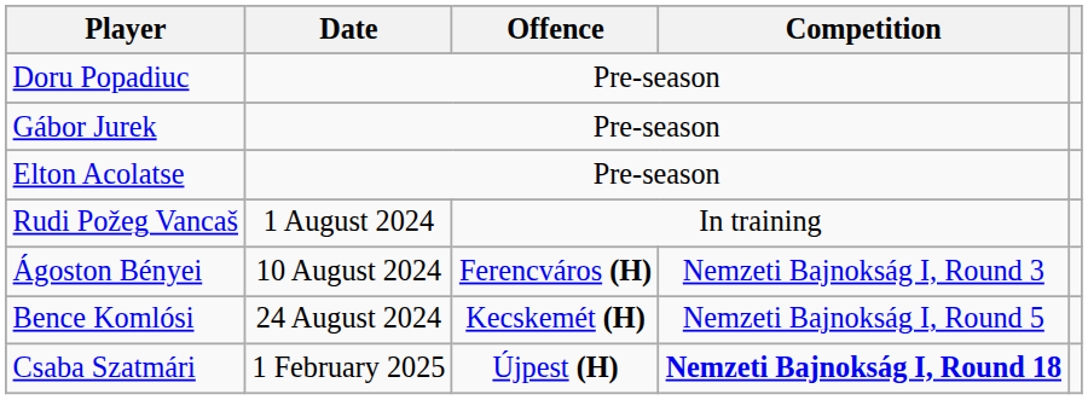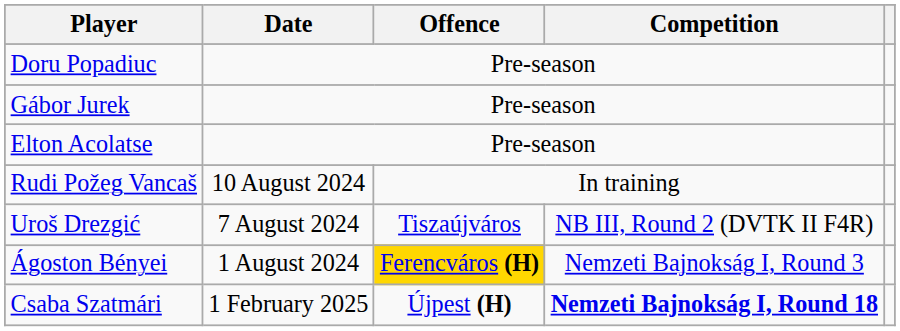 <table class="wikitable zebra" style="text-align:center; font-size:85%;">
 <tr>
 <th>Player</th>
 <th>Date</th>
 <th>Offence</th>
 <th>Competition</th>
 <th></th>
 </tr>
 <tr>
 <td align="left"> <a href='#'>Doru Popadiuc</a></td>
 <td colspan="3">Pre-season</td>
 <td></td>
 </tr>
 <tr>
 <td align="left"> <a href='#'>Gábor Jurek</a></td>
 <td colspan="3">Pre-season</td>
 <td></td>
 </tr>
 <tr>
 <td align="left"> <a href='#'>Elton Acolatse</a></td>
 <td colspan="3">Pre-season</td>
 <td></td>
 </tr>
 <tr>
 <td align="left"> <a href='#'>Rudi Požeg Vancaš</a></td>
-<td>1 August 2024</td>
+<td>10 August 2024</td>
 <td colspan="2">In training</td>
 <td></td>
 </tr>
 <tr>
-<td align="left"> <a href='#'>Ágoston Bényei</a></td>
-<td>10 August 2024</td>
-<td><a href='#'>Ferencváros</a> <strong>(H)</strong></td>
-<td><a href='#'>Nemzeti Bajnokság I, Round 3</a> </td>
+<td align="left"> <a href='#'>Uroš Drezgić</a></td>
+<td>7 August 2024</td>
+<td><a href='#'>Tiszaújváros</a></td>
+<td><a href='#'>NB III, Round 2</a> (DVTK II F4R)  </td>
 <td></td>
 </tr>
 <tr>
-<td align="left"> <a href='#'>Bence Komlósi</a></td>
-<td>24 August 2024</td>
-<td><a href='#'>Kecskemét</a> <strong>(H)</strong></td>
-<td><a href='#'>Nemzeti Bajnokság I, Round 5</a> </td>
+<td align="left"> <a href='#'>Ágoston Bényei</a></td>
+<td>1 August 2024</td>
+<td style="background: gold;"><a href='#'>Ferencváros</a> <strong>(H)</strong></td>
+<td><a href='#'>Nemzeti Bajnokság I, Round 3</a> </td>
 <td></td>
 </tr>
 <tr>
 <td align="left"> <a href='#'> Csaba Szatmári</a></td>
 <td>1 February 2025</td>
 <td><a href='#'>Újpest</a> <strong>(H)</strong></td>
 <td><strong><a href='#'>Nemzeti Bajnokság I, Round 18</a> </strong></td>
 <td></td>
 </tr>
 </table>
